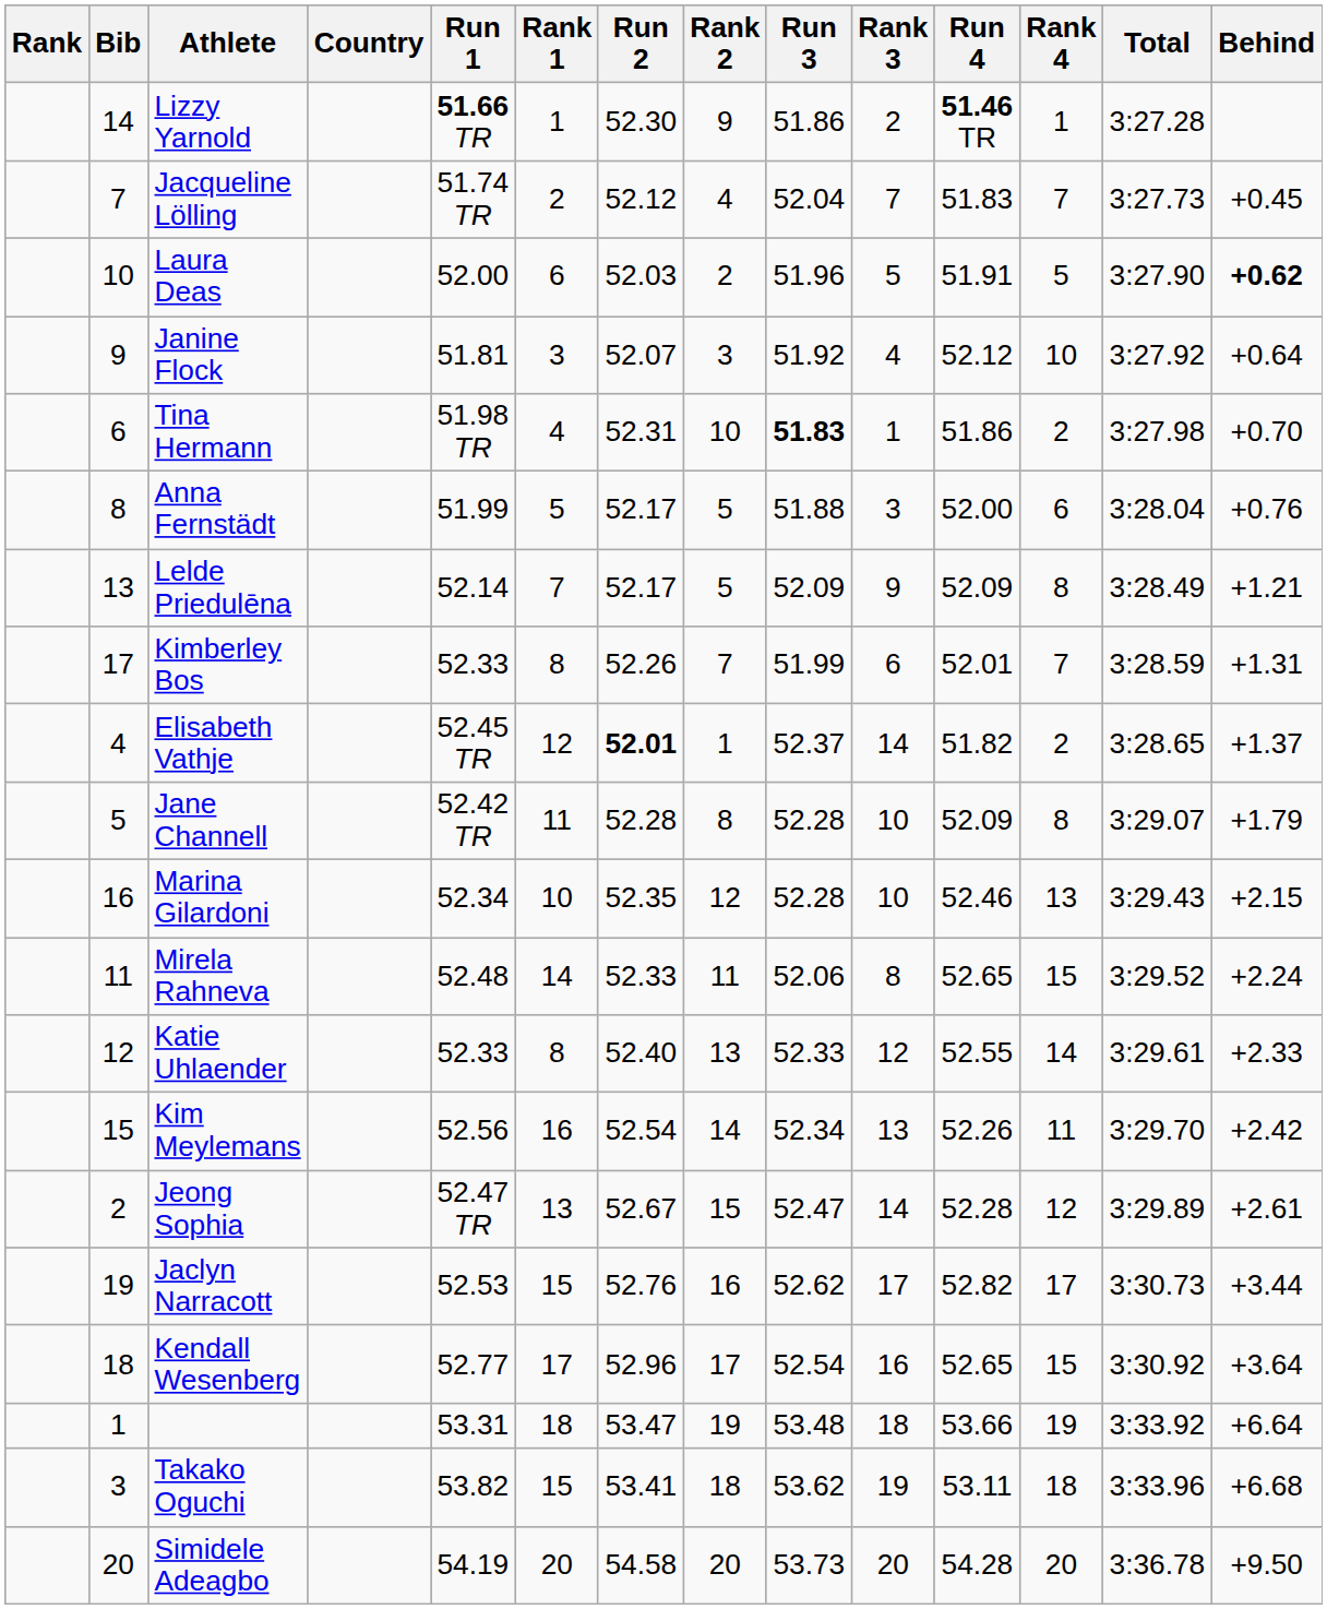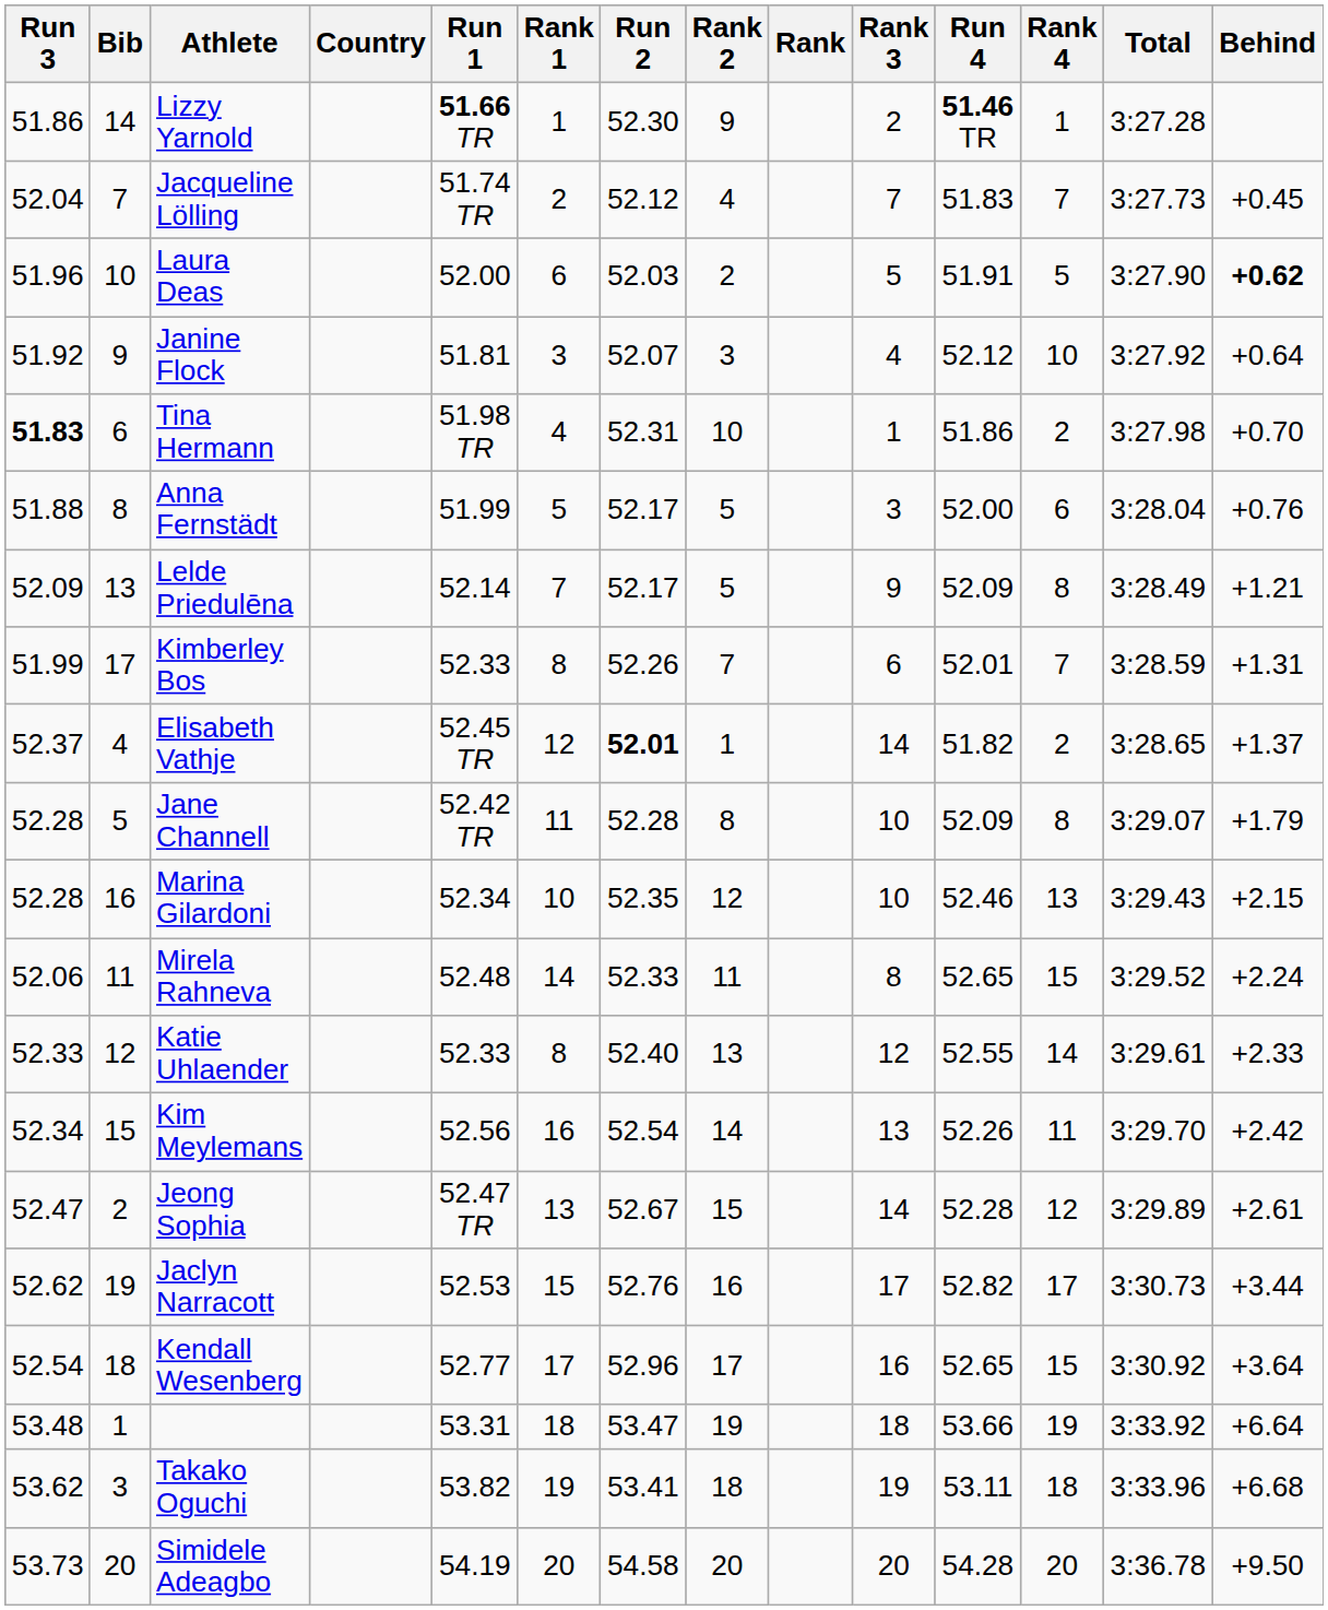 <table class="wikitable sortable" style="text-align:center">
 <tr>
-<th>Rank</th>
+<th>Run 3</th>
 <th>Bib</th>
 <th>Athlete</th>
 <th>Country</th>
 <th>Run 1</th>
 <th>Rank 1</th>
 <th>Run 2</th>
 <th>Rank 2</th>
-<th>Run 3</th>
+<th>Rank</th>
 <th>Rank 3</th>
 <th>Run 4</th>
 <th>Rank 4</th>
 <th>Total</th>
 <th>Behind</th>
 </tr>
 <tr>
-<td></td>
+<td>51.86</td>
 <td>14</td>
 <td align=left><a href='#'>Lizzy Yarnold</a></td>
 <td align=left></td>
 <td><strong>51.66</strong> <em>TR</em></td>
 <td>1</td>
 <td>52.30</td>
 <td>9</td>
-<td>51.86</td>
+<td></td>
 <td>2</td>
 <td><strong>51.46</strong> TR</td>
 <td>1</td>
 <td>3:27.28</td>
 <td></td>
 </tr>
 <tr>
-<td></td>
+<td>52.04</td>
 <td>7</td>
 <td align=left><a href='#'>Jacqueline Lölling</a></td>
 <td align=left></td>
 <td>51.74 <em>TR</em></td>
 <td>2</td>
 <td>52.12</td>
 <td>4</td>
-<td>52.04</td>
+<td></td>
 <td>7</td>
 <td>51.83</td>
 <td>7</td>
 <td>3:27.73</td>
 <td>+0.45</td>
 </tr>
 <tr>
-<td></td>
+<td>51.96</td>
 <td>10</td>
 <td align=left><a href='#'>Laura Deas</a></td>
 <td align=left></td>
 <td>52.00</td>
 <td>6</td>
 <td>52.03</td>
 <td>2</td>
-<td>51.96</td>
+<td></td>
 <td>5</td>
 <td>51.91</td>
 <td>5</td>
 <td>3:27.90</td>
 <td><strong>+0.62</strong></td>
 </tr>
 <tr>
-<td></td>
+<td>51.92</td>
 <td>9</td>
 <td align=left><a href='#'>Janine Flock</a></td>
 <td align=left></td>
 <td>51.81</td>
 <td>3</td>
 <td>52.07</td>
 <td>3</td>
-<td>51.92</td>
+<td></td>
 <td>4</td>
 <td>52.12</td>
 <td>10</td>
 <td>3:27.92</td>
 <td>+0.64</td>
 </tr>
 <tr>
-<td></td>
+<td><strong>51.83</strong></td>
 <td>6</td>
 <td align=left><a href='#'>Tina Hermann</a></td>
 <td align=left></td>
 <td>51.98 <em>TR</em></td>
 <td>4</td>
 <td>52.31</td>
 <td>10</td>
-<td><strong>51.83</strong></td>
+<td></td>
 <td>1</td>
 <td>51.86</td>
 <td>2</td>
 <td>3:27.98</td>
 <td>+0.70</td>
 </tr>
 <tr>
-<td></td>
+<td>51.88</td>
 <td>8</td>
 <td align=left><a href='#'>Anna Fernstädt</a></td>
 <td align=left></td>
 <td>51.99</td>
 <td>5</td>
 <td>52.17</td>
 <td>5</td>
-<td>51.88</td>
+<td></td>
 <td>3</td>
 <td>52.00</td>
 <td>6</td>
 <td>3:28.04</td>
 <td>+0.76</td>
 </tr>
 <tr>
-<td></td>
+<td>52.09</td>
 <td>13</td>
 <td align=left><a href='#'>Lelde Priedulēna</a></td>
 <td align=left></td>
 <td>52.14</td>
 <td>7</td>
 <td>52.17</td>
 <td>5</td>
-<td>52.09</td>
+<td></td>
 <td>9</td>
 <td>52.09</td>
 <td>8</td>
 <td>3:28.49</td>
 <td>+1.21</td>
 </tr>
 <tr>
-<td></td>
+<td>51.99</td>
 <td>17</td>
 <td align=left><a href='#'>Kimberley Bos</a></td>
 <td align=left></td>
 <td>52.33</td>
 <td>8</td>
 <td>52.26</td>
 <td>7</td>
-<td>51.99</td>
+<td></td>
 <td>6</td>
 <td>52.01</td>
 <td>7</td>
 <td>3:28.59</td>
 <td>+1.31</td>
 </tr>
 <tr>
-<td></td>
+<td>52.37</td>
 <td>4</td>
 <td align=left><a href='#'>Elisabeth Vathje</a></td>
 <td align=left></td>
 <td>52.45 <em>TR</em></td>
 <td>12</td>
 <td><strong>52.01</strong></td>
 <td>1</td>
-<td>52.37</td>
+<td></td>
 <td>14</td>
 <td>51.82</td>
 <td>2</td>
 <td>3:28.65</td>
 <td>+1.37</td>
 </tr>
 <tr>
-<td></td>
+<td>52.28</td>
 <td>5</td>
 <td align=left><a href='#'>Jane Channell</a></td>
 <td align=left></td>
 <td>52.42 <em>TR</em></td>
 <td>11</td>
 <td>52.28</td>
 <td>8</td>
-<td>52.28</td>
+<td></td>
 <td>10</td>
 <td>52.09</td>
 <td>8</td>
 <td>3:29.07</td>
 <td>+1.79</td>
 </tr>
 <tr>
-<td></td>
+<td>52.28</td>
 <td>16</td>
 <td align=left><a href='#'>Marina Gilardoni</a></td>
 <td align=left></td>
 <td>52.34</td>
 <td>10</td>
 <td>52.35</td>
 <td>12</td>
-<td>52.28</td>
+<td></td>
 <td>10</td>
 <td>52.46</td>
 <td>13</td>
 <td>3:29.43</td>
 <td>+2.15</td>
 </tr>
 <tr>
-<td></td>
+<td>52.06</td>
 <td>11</td>
 <td align=left><a href='#'>Mirela Rahneva</a></td>
 <td align=left></td>
 <td>52.48</td>
 <td>14</td>
 <td>52.33</td>
 <td>11</td>
-<td>52.06</td>
+<td></td>
 <td>8</td>
 <td>52.65</td>
 <td>15</td>
 <td>3:29.52</td>
 <td>+2.24</td>
 </tr>
 <tr>
-<td></td>
+<td>52.33</td>
 <td>12</td>
 <td align=left><a href='#'>Katie Uhlaender</a></td>
 <td align=left></td>
 <td>52.33</td>
 <td>8</td>
 <td>52.40</td>
 <td>13</td>
-<td>52.33</td>
+<td></td>
 <td>12</td>
 <td>52.55</td>
 <td>14</td>
 <td>3:29.61</td>
 <td>+2.33</td>
 </tr>
 <tr>
-<td></td>
+<td>52.34</td>
 <td>15</td>
 <td align=left><a href='#'>Kim Meylemans</a></td>
 <td align=left></td>
 <td>52.56</td>
 <td>16</td>
 <td>52.54</td>
 <td>14</td>
-<td>52.34</td>
+<td></td>
 <td>13</td>
 <td>52.26</td>
 <td>11</td>
 <td>3:29.70</td>
 <td>+2.42</td>
 </tr>
 <tr>
-<td></td>
+<td>52.47</td>
 <td>2</td>
 <td align=left><a href='#'>Jeong Sophia</a></td>
 <td align=left></td>
 <td>52.47 <em>TR</em></td>
 <td>13</td>
 <td>52.67</td>
 <td>15</td>
-<td>52.47</td>
+<td></td>
 <td>14</td>
 <td>52.28</td>
 <td>12</td>
 <td>3:29.89</td>
 <td>+2.61</td>
 </tr>
 <tr>
-<td></td>
+<td>52.62</td>
 <td>19</td>
 <td align=left><a href='#'>Jaclyn Narracott</a></td>
 <td align=left></td>
 <td>52.53</td>
 <td>15</td>
 <td>52.76</td>
 <td>16</td>
-<td>52.62</td>
+<td></td>
 <td>17</td>
 <td>52.82</td>
 <td>17</td>
 <td>3:30.73</td>
 <td>+3.44</td>
 </tr>
 <tr>
-<td></td>
+<td>52.54</td>
 <td>18</td>
 <td align=left><a href='#'>Kendall Wesenberg</a></td>
 <td align=left></td>
 <td>52.77</td>
 <td>17</td>
 <td>52.96</td>
 <td>17</td>
-<td>52.54</td>
+<td></td>
 <td>16</td>
 <td>52.65</td>
 <td>15</td>
 <td>3:30.92</td>
 <td>+3.64</td>
 </tr>
 <tr>
-<td></td>
+<td>53.48</td>
 <td>1</td>
 <td align=left></td>
 <td align=left></td>
 <td>53.31</td>
 <td>18</td>
 <td>53.47</td>
 <td>19</td>
-<td>53.48</td>
+<td></td>
 <td>18</td>
 <td>53.66</td>
 <td>19</td>
 <td>3:33.92</td>
 <td>+6.64</td>
 </tr>
 <tr>
-<td></td>
+<td>53.62</td>
 <td>3</td>
 <td align=left><a href='#'>Takako Oguchi</a></td>
 <td align=left></td>
 <td>53.82</td>
-<td>15</td>
+<td>19</td>
 <td>53.41</td>
 <td>18</td>
-<td>53.62</td>
+<td></td>
 <td>19</td>
 <td>53.11</td>
 <td>18</td>
 <td>3:33.96</td>
 <td>+6.68</td>
 </tr>
 <tr>
-<td></td>
+<td>53.73</td>
 <td>20</td>
 <td align=left><a href='#'>Simidele Adeagbo</a></td>
 <td align=left></td>
 <td>54.19</td>
 <td>20</td>
 <td>54.58</td>
 <td>20</td>
-<td>53.73</td>
+<td></td>
 <td>20</td>
 <td>54.28</td>
 <td>20</td>
 <td>3:36.78</td>
 <td>+9.50</td>
 </tr>
 </table>
